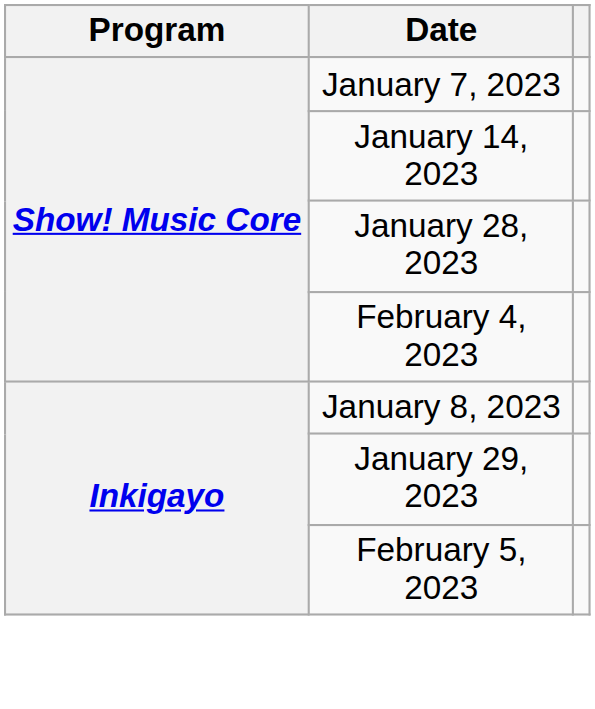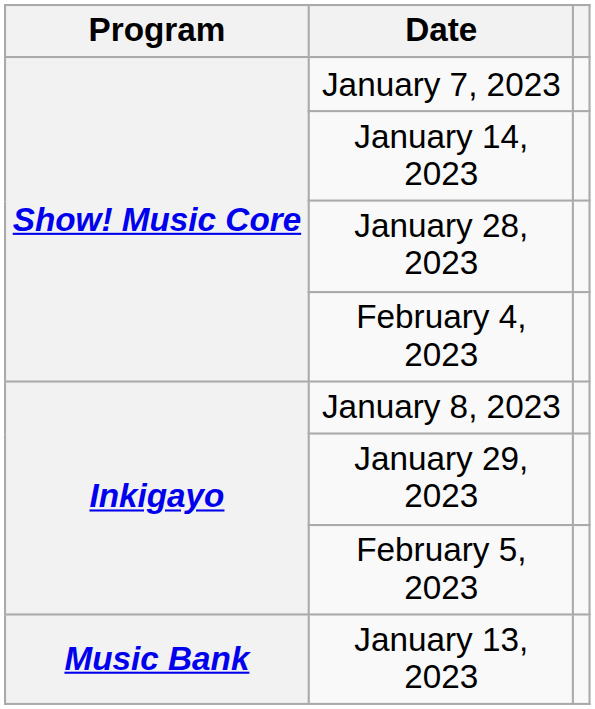 <table class="wikitable plainrowheaders sortable" style="text-align:center;">
 <tr>
 <th scope="col">Program</th>
 <th width="120" scope="col">Date</th>
 <th scope="col" class="unsortable"></th>
 </tr>
 <tr>
 <th rowspan="4" scope="row"><em><a href='#'>Show! Music Core</a></em></th>
 <td>January 7, 2023</td>
 <td style="text-align:center"></td>
 </tr>
 <tr>
 <td>January 14, 2023</td>
 <td style="text-align:center"></td>
 </tr>
 <tr>
 <td>January 28, 2023</td>
 <td style="text-align:center"></td>
 </tr>
 <tr>
 <td>February 4, 2023</td>
 <td style="text-align:center"></td>
 </tr>
 <tr>
 <th rowspan="3" scope="row"><em><a href='#'>Inkigayo</a></em></th>
 <td>January 8, 2023</td>
 <td style="text-align:center"></td>
 </tr>
 <tr>
 <td>January 29, 2023</td>
 <td style="text-align:center"></td>
 </tr>
 <tr>
 <td>February 5, 2023</td>
 <td style="text-align:center"></td>
 </tr>
+<tr>
+<th scope="row"><em><a href='#'>Music Bank</a></em></th>
+<td>January 13, 2023</td>
+<td style="text-align:center"></td>
+</tr>
 </table>
